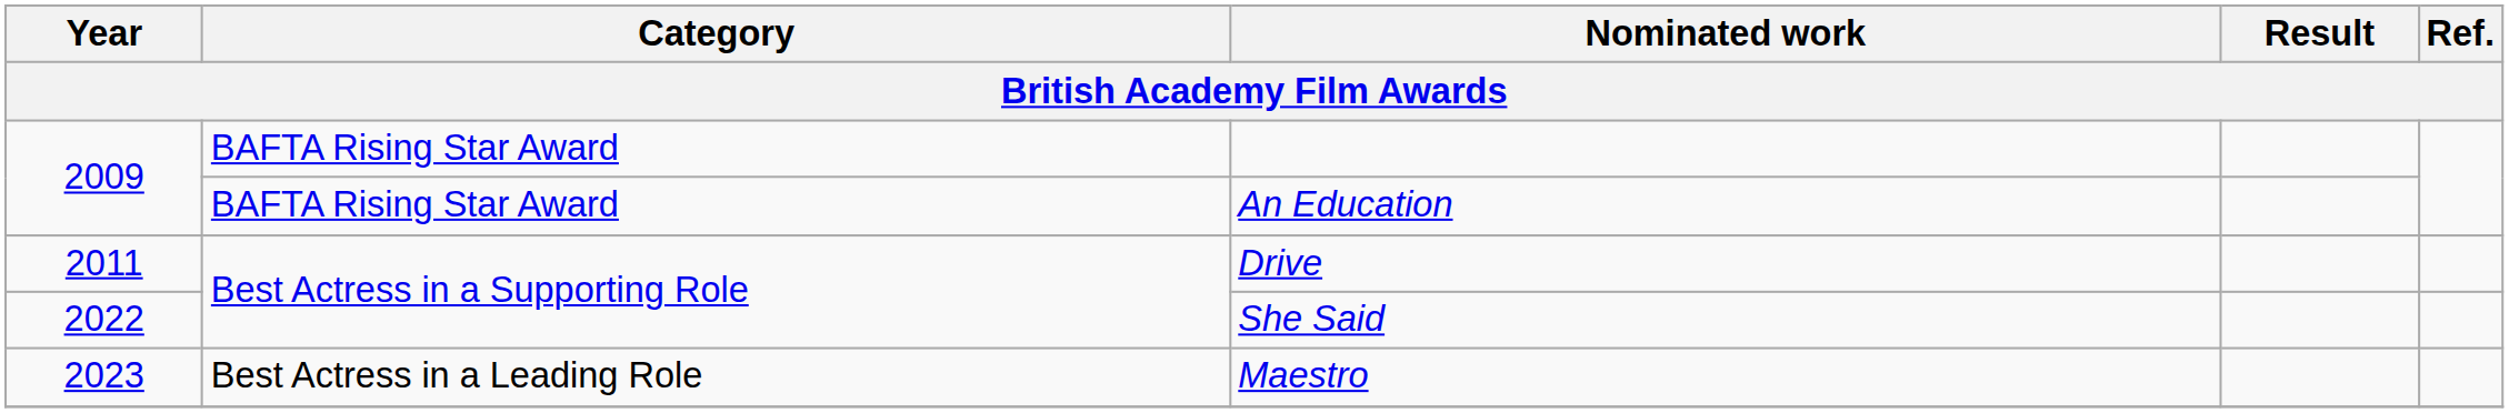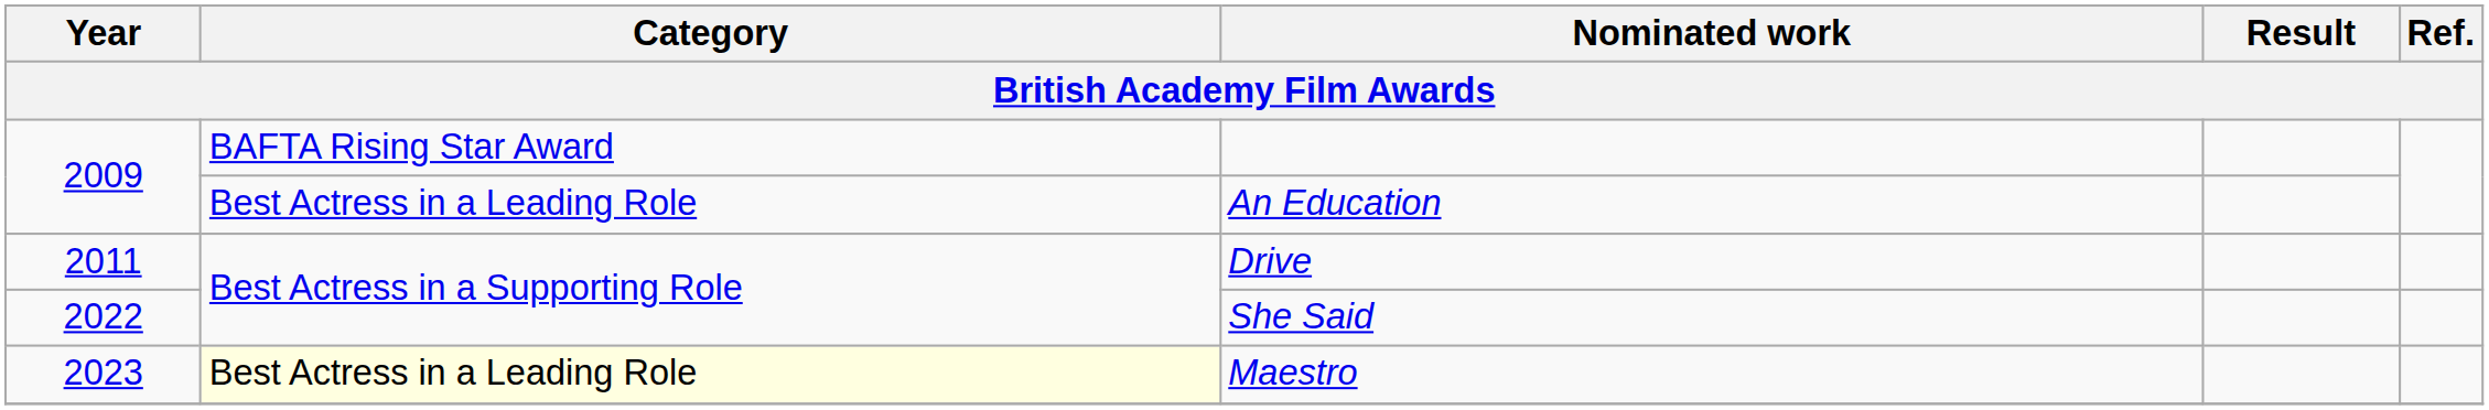 <table class=wikitable>
 <tr>
 <th scope="col" style="width:5em;">Year</th>
 <th scope="col" style="width:28em;">Category</th>
 <th scope="col" style="width:27em;">Nominated work</th>
 <th scope="col" style="width:5em;">Result</th>
 <th>Ref.</th>
 </tr>
 <tr>
 <th colspan=5><a href='#'>British Academy Film Awards</a></th>
 </tr>
 <tr>
 <td style="text-align:center;", rowspan=2><a href='#'>2009</a></td>
 <td><a href='#'>BAFTA Rising Star Award</a></td>
 <td></td>
 <td></td>
 <td style="text-align:center;", rowspan=2></td>
 </tr>
 <tr>
-<td><a href='#'>BAFTA Rising Star Award</a></td>
+<td><a href='#'>Best Actress in a Leading Role</a></td>
 <td><em><a href='#'>An Education</a></em></td>
 <td></td>
 </tr>
 <tr>
 <td style="text-align:center;"><a href='#'>2011</a></td>
 <td rowspan="2"><a href='#'>Best Actress in a Supporting Role</a></td>
 <td><em><a href='#'>Drive</a></em></td>
 <td></td>
 <td style="text-align:center;"></td>
 </tr>
 <tr>
 <td style="text-align:center;"><a href='#'>2022</a></td>
 <td><em><a href='#'>She Said</a></em></td>
 <td></td>
 <td style="text-align:center;"></td>
 </tr>
 <tr>
 <td style="text-align:center;"><a href='#'>2023</a></td>
-<td>Best Actress in a Leading Role</td>
+<td style="background: lightyellow;">Best Actress in a Leading Role</td>
 <td><em><a href='#'>Maestro</a></em></td>
 <td></td>
 <td style="text-align:center;"></td>
 </tr>
 <tr>
 </tr>
 </table>
